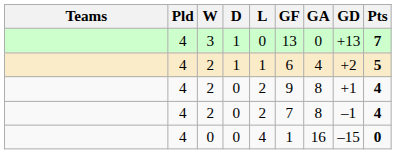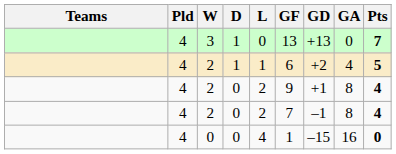 <table class="wikitable" style="text-align: center;">
 <tr>
 <th width=165>Teams</th>
 <th width=20>Pld</th>
 <th width=20>W</th>
 <th width=20>D</th>
 <th width=20>L</th>
 <th width=20>GF</th>
+<th width=20>GD</th>
 <th width=20>GA</th>
-<th width=20>GD</th>
 <th width=20>Pts</th>
 </tr>
 <tr align=center style="background:#ccffcc;">
 <td style="text-align:left;"></td>
 <td>4</td>
 <td>3</td>
 <td>1</td>
 <td>0</td>
 <td>13</td>
+<td>+13</td>
 <td>0</td>
-<td>+13</td>
 <td><strong>7</strong></td>
 </tr>
 <tr align=center style="background:#faecc8;">
 <td style="text-align:left;"></td>
 <td>4</td>
 <td>2</td>
 <td>1</td>
 <td>1</td>
 <td>6</td>
+<td>+2</td>
 <td>4</td>
-<td>+2</td>
 <td><strong>5</strong></td>
 </tr>
 <tr align=center>
 <td style="text-align:left;"></td>
 <td>4</td>
 <td>2</td>
 <td>0</td>
 <td>2</td>
 <td>9</td>
+<td>+1</td>
 <td>8</td>
-<td>+1</td>
 <td><strong>4</strong></td>
 </tr>
 <tr align=center>
 <td style="text-align:left;"></td>
 <td>4</td>
 <td>2</td>
 <td>0</td>
 <td>2</td>
 <td>7</td>
+<td>–1</td>
 <td>8</td>
-<td>–1</td>
 <td><strong>4</strong></td>
 </tr>
 <tr align=center>
 <td style="text-align:left;"></td>
 <td>4</td>
 <td>0</td>
 <td>0</td>
 <td>4</td>
 <td>1</td>
+<td>–15</td>
 <td>16</td>
-<td>–15</td>
 <td><strong>0</strong></td>
 </tr>
 </table>
